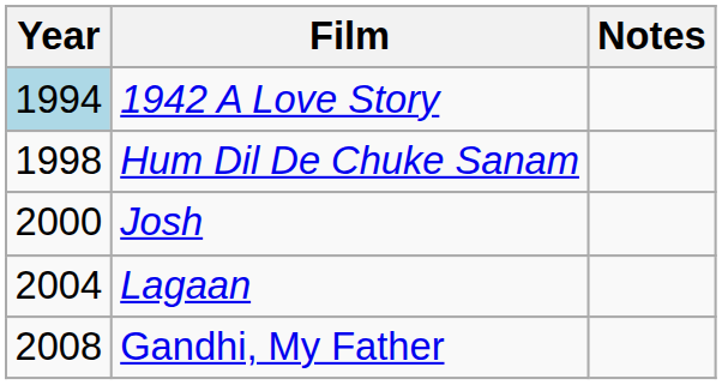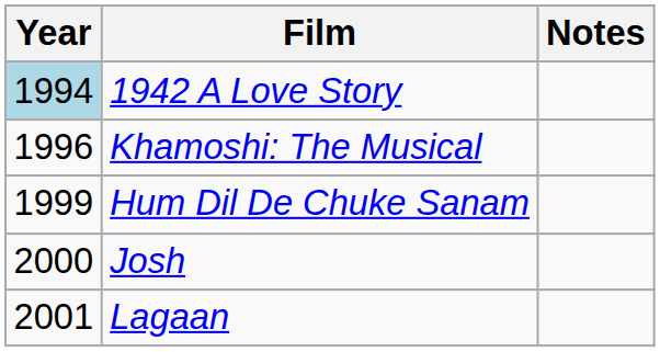 <table class="wikitable">
 <tr>
 <th>Year</th>
 <th>Film</th>
 <th>Notes</th>
 </tr>
 <tr>
 <td style="background: lightblue;">1994</td>
 <td><em><a href='#'>1942 A Love Story</a></em></td>
 <td></td>
 </tr>
 <tr>
-<td>1998</td>
+<td>1996</td>
+<td><em><a href='#'>Khamoshi: The Musical</a></em></td>
+<td></td>
+</tr>
+<tr>
+<td>1999</td>
 <td><em><a href='#'>Hum Dil De Chuke Sanam</a></em></td>
 <td></td>
 </tr>
 <tr>
 <td>2000</td>
 <td><em><a href='#'>Josh</a></em></td>
 <td></td>
 </tr>
 <tr>
-<td>2004</td>
+<td>2001</td>
 <td><em><a href='#'>Lagaan</a><strong></td>
 <td></td>
 </tr>
-<tr>
-<td>2008</td>
-<td></em><a href='#'>Gandhi, My Father</a><em></td>
-<td></td>
-</tr>
 </table>
